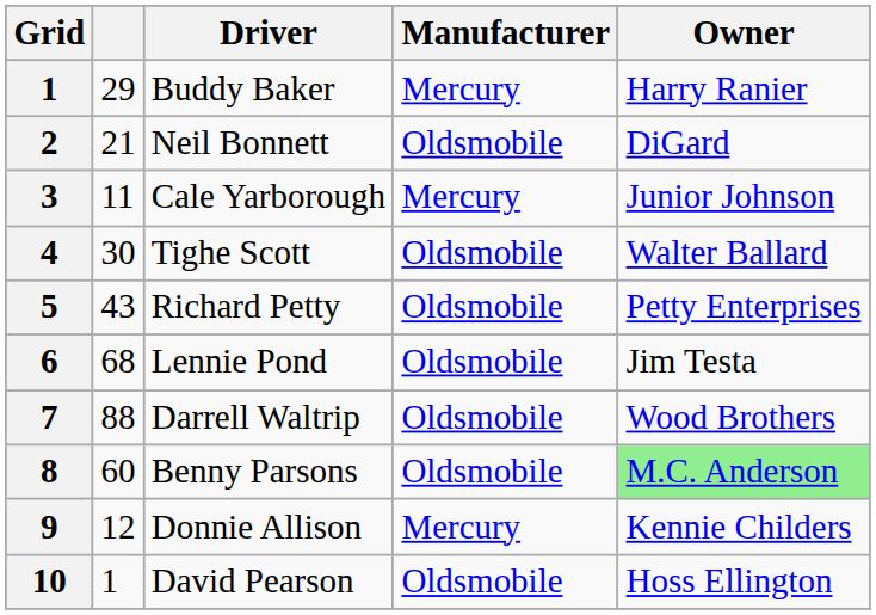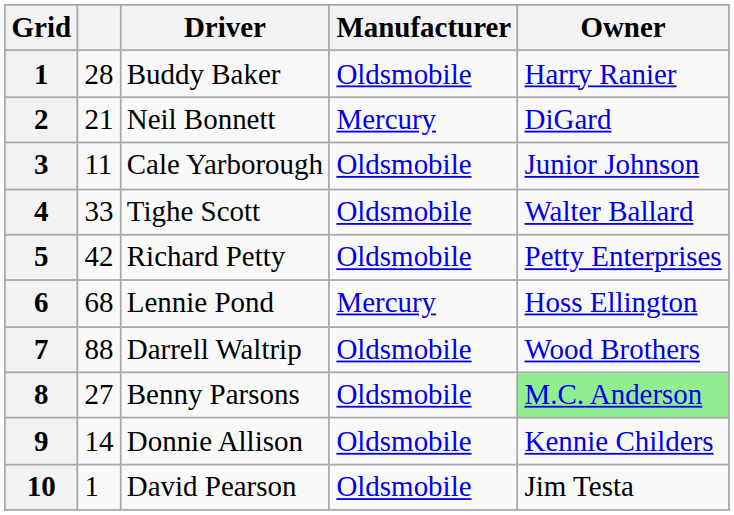 <table class="wikitable">
 <tr>
 <th>Grid</th>
 <th></th>
 <th>Driver</th>
 <th>Manufacturer</th>
 <th>Owner</th>
 </tr>
 <tr>
 <th>1</th>
-<td>29</td>
+<td>28</td>
 <td>Buddy Baker</td>
-<td><a href='#'>Mercury</a></td>
+<td><a href='#'>Oldsmobile</a></td>
 <td><a href='#'>Harry Ranier</a></td>
 </tr>
 <tr>
 <th>2</th>
 <td>21</td>
 <td>Neil Bonnett</td>
-<td><a href='#'>Oldsmobile</a></td>
+<td><a href='#'>Mercury</a></td>
 <td><a href='#'>DiGard</a></td>
 </tr>
 <tr>
 <th>3</th>
 <td>11</td>
 <td>Cale Yarborough</td>
-<td><a href='#'>Mercury</a></td>
+<td><a href='#'>Oldsmobile</a></td>
 <td><a href='#'>Junior Johnson</a></td>
 </tr>
 <tr>
 <th>4</th>
-<td>30</td>
+<td>33</td>
 <td>Tighe Scott</td>
 <td><a href='#'>Oldsmobile</a></td>
 <td><a href='#'>Walter Ballard</a></td>
 </tr>
 <tr>
 <th>5</th>
-<td>43</td>
+<td>42</td>
 <td>Richard Petty</td>
 <td><a href='#'>Oldsmobile</a></td>
 <td><a href='#'>Petty Enterprises</a></td>
 </tr>
 <tr>
 <th>6</th>
 <td>68</td>
 <td>Lennie Pond</td>
-<td><a href='#'>Oldsmobile</a></td>
-<td>Jim Testa</td>
+<td><a href='#'>Mercury</a></td>
+<td><a href='#'>Hoss Ellington</a></td>
 </tr>
 <tr>
 <th>7</th>
 <td>88</td>
 <td>Darrell Waltrip</td>
 <td><a href='#'>Oldsmobile</a></td>
 <td><a href='#'>Wood Brothers</a></td>
 </tr>
 <tr>
 <th>8</th>
-<td>60</td>
+<td>27</td>
 <td>Benny Parsons</td>
 <td><a href='#'>Oldsmobile</a></td>
 <td style="background: lightgreen;"><a href='#'>M.C. Anderson</a></td>
 </tr>
 <tr>
 <th>9</th>
-<td>12</td>
+<td>14</td>
 <td>Donnie Allison</td>
-<td><a href='#'>Mercury</a></td>
+<td><a href='#'>Oldsmobile</a></td>
 <td><a href='#'>Kennie Childers</a></td>
 </tr>
 <tr>
 <th>10</th>
 <td>1</td>
 <td>David Pearson</td>
 <td><a href='#'>Oldsmobile</a></td>
-<td><a href='#'>Hoss Ellington</a></td>
+<td>Jim Testa</td>
 </tr>
 </table>
